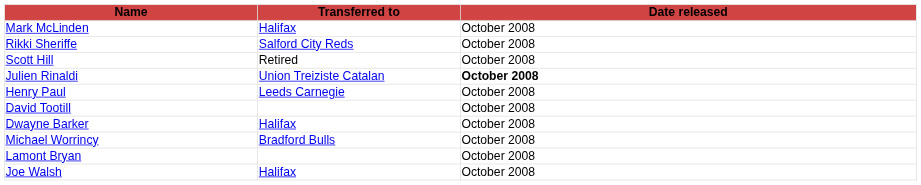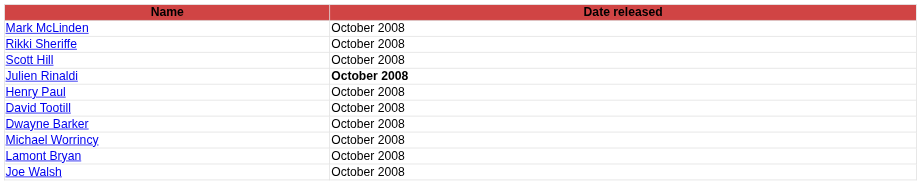 <table border="1" width="95%" bordercolor="#FFFFFF" style="border-collapse: collapse; border-color: #E0E0E0;">
 <tr bgcolor=#d04444>
 <th width=25%>Name</th>
-<th width=20%>Transferred to</th>
 <th width=45%>Date released</th>
 </tr>
 <tr>
 <td><a href='#'>Mark McLinden</a></td>
-<td><a href='#'>Halifax</a></td>
 <td>October 2008</td>
 </tr>
 <tr>
 <td><a href='#'>Rikki Sheriffe</a></td>
-<td><a href='#'>Salford City Reds</a></td>
 <td>October 2008</td>
 </tr>
 <tr>
 <td><a href='#'>Scott Hill</a></td>
-<td>Retired</td>
 <td>October 2008</td>
 </tr>
 <tr>
 <td><a href='#'>Julien Rinaldi</a></td>
-<td><a href='#'>Union Treiziste Catalan</a></td>
 <td><strong>October 2008</strong></td>
 </tr>
 <tr>
 <td><a href='#'>Henry Paul</a></td>
-<td><a href='#'>Leeds Carnegie</a></td>
 <td>October 2008</td>
 </tr>
 <tr>
 <td><a href='#'>David Tootill</a></td>
-<td></td>
 <td>October 2008</td>
 </tr>
 <tr>
 <td><a href='#'>Dwayne Barker</a></td>
-<td><a href='#'>Halifax</a></td>
 <td>October 2008</td>
 </tr>
 <tr>
 <td><a href='#'>Michael Worrincy</a></td>
-<td><a href='#'>Bradford Bulls</a></td>
 <td>October 2008</td>
 </tr>
 <tr>
 <td><a href='#'>Lamont Bryan</a></td>
-<td></td>
 <td>October 2008</td>
 </tr>
 <tr>
 <td><a href='#'>Joe Walsh</a></td>
-<td><a href='#'>Halifax</a></td>
 <td>October 2008</td>
 </tr>
 </table>
